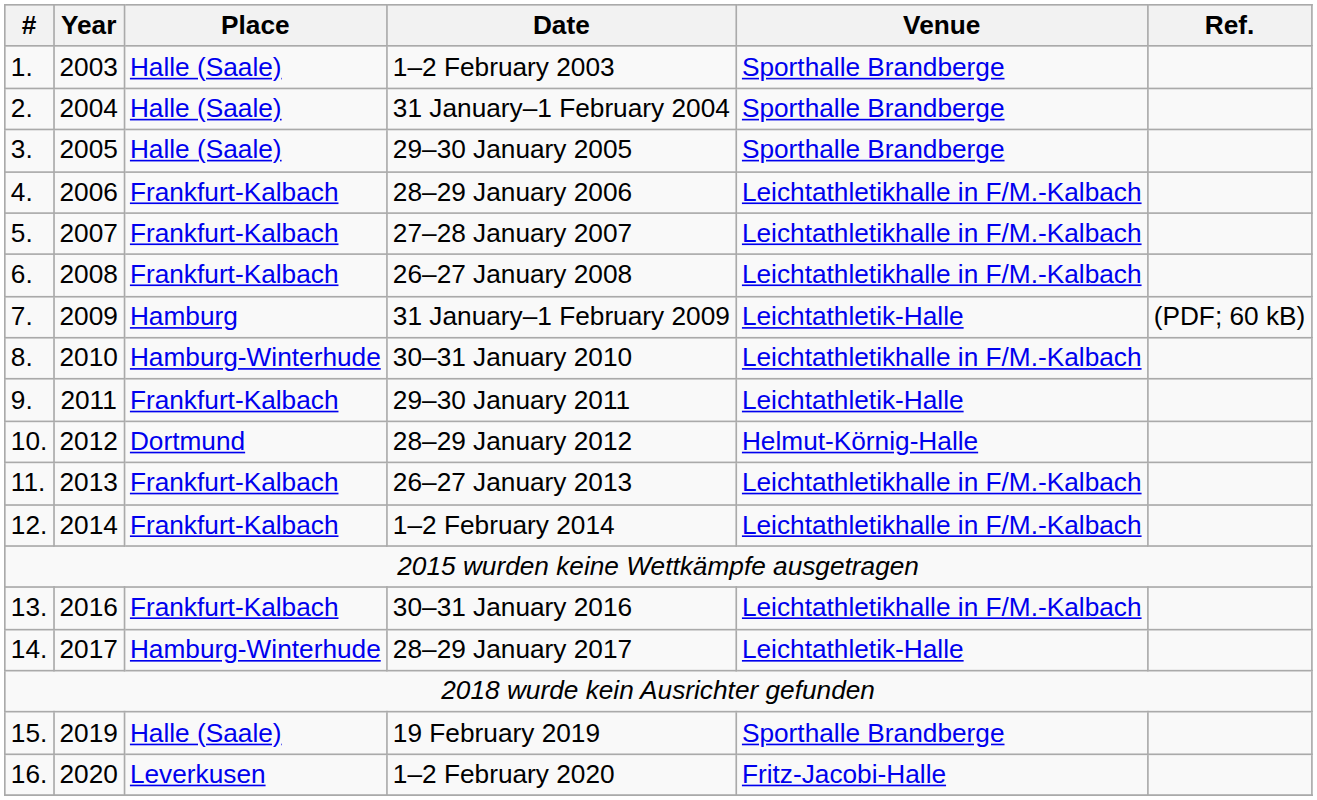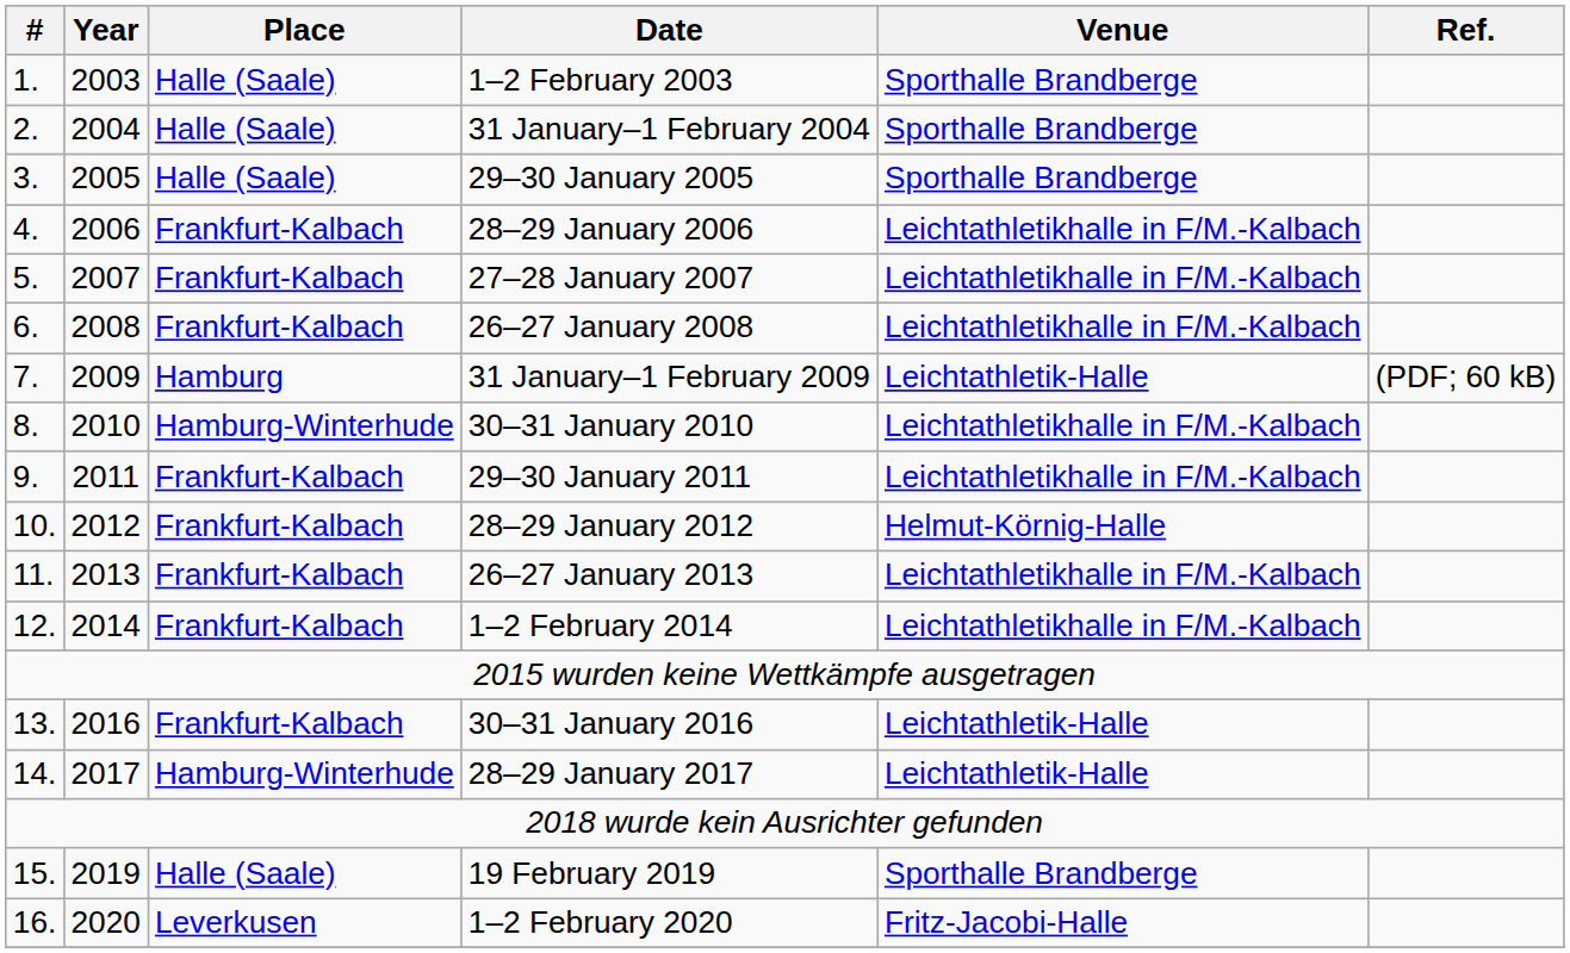 <table class="wikitable zebra mw-datatable">
 <tr>
 <th>#</th>
 <th>Year</th>
 <th>Place</th>
 <th>Date</th>
 <th>Venue</th>
 <th>Ref.</th>
 </tr>
 <tr>
 <td>1.</td>
 <td style="text-align:center">2003</td>
 <td><a href='#'>Halle (Saale)</a></td>
 <td>1–2 February 2003</td>
 <td><a href='#'>Sporthalle Brandberge</a></td>
 <td> </td>
 </tr>
 <tr>
 <td>2.</td>
 <td style="text-align:center">2004</td>
 <td><a href='#'>Halle (Saale)</a></td>
 <td>31 January–1 February 2004</td>
 <td><a href='#'>Sporthalle Brandberge</a></td>
 <td> </td>
 </tr>
 <tr>
 <td>3.</td>
 <td style="text-align:center">2005</td>
 <td><a href='#'>Halle (Saale)</a></td>
 <td>29–30 January 2005</td>
 <td><a href='#'>Sporthalle Brandberge</a></td>
 <td> </td>
 </tr>
 <tr>
 <td>4.</td>
 <td style="text-align:center">2006</td>
 <td><a href='#'>Frankfurt-Kalbach</a></td>
 <td>28–29 January 2006</td>
 <td><a href='#'>Leichtathletikhalle in F/M.-Kalbach</a></td>
 <td> </td>
 </tr>
 <tr>
 <td>5.</td>
 <td style="text-align:center">2007</td>
 <td><a href='#'>Frankfurt-Kalbach</a></td>
 <td>27–28 January 2007</td>
 <td><a href='#'>Leichtathletikhalle in F/M.-Kalbach</a></td>
 <td></td>
 </tr>
 <tr>
 <td>6.</td>
 <td style="text-align:center">2008</td>
 <td><a href='#'>Frankfurt-Kalbach</a></td>
 <td>26–27 January 2008</td>
 <td><a href='#'>Leichtathletikhalle in F/M.-Kalbach</a></td>
 <td> </td>
 </tr>
 <tr>
 <td>7.</td>
 <td style="text-align:center">2009</td>
 <td><a href='#'>Hamburg</a></td>
 <td>31 January–1 February 2009</td>
 <td><a href='#'>Leichtathletik-Halle</a></td>
 <td>  (PDF; 60 kB)</td>
 </tr>
 <tr>
 <td>8.</td>
 <td style="text-align:center">2010</td>
 <td><a href='#'>Hamburg-Winterhude</a></td>
 <td>30–31 January 2010</td>
 <td><a href='#'>Leichtathletikhalle in F/M.-Kalbach</a></td>
 <td> </td>
 </tr>
 <tr>
 <td>9.</td>
 <td style="text-align:center">2011</td>
 <td><a href='#'>Frankfurt-Kalbach</a></td>
 <td>29–30 January 2011</td>
-<td><a href='#'>Leichtathletik-Halle</a></td>
+<td><a href='#'>Leichtathletikhalle in F/M.-Kalbach</a></td>
 <td></td>
 </tr>
 <tr>
 <td>10.</td>
 <td style="text-align:center">2012</td>
-<td><a href='#'>Dortmund</a></td>
+<td><a href='#'>Frankfurt-Kalbach</a></td>
 <td>28–29 January 2012</td>
 <td><a href='#'>Helmut-Körnig-Halle</a></td>
 <td> </td>
 </tr>
 <tr>
 <td>11.</td>
 <td style="text-align:center">2013</td>
 <td><a href='#'>Frankfurt-Kalbach</a></td>
 <td>26–27 January 2013</td>
 <td><a href='#'>Leichtathletikhalle in F/M.-Kalbach</a></td>
 <td> </td>
 </tr>
 <tr>
 <td>12.</td>
 <td style="text-align:center">2014</td>
 <td><a href='#'>Frankfurt-Kalbach</a></td>
 <td>1–2 February 2014</td>
 <td><a href='#'>Leichtathletikhalle in F/M.-Kalbach</a></td>
 <td></td>
 </tr>
 <tr>
 <td style="text-align:center" colspan="6"><em>2015 wurden keine Wettkämpfe ausgetragen</em></td>
 </tr>
 <tr>
 <td>13.</td>
 <td style="text-align:center">2016</td>
 <td><a href='#'>Frankfurt-Kalbach</a></td>
 <td>30–31 January 2016</td>
-<td><a href='#'>Leichtathletikhalle in F/M.-Kalbach</a></td>
+<td><a href='#'>Leichtathletik-Halle</a></td>
 <td> </td>
 </tr>
 <tr>
 <td>14.</td>
 <td style="text-align:center">2017</td>
 <td><a href='#'>Hamburg-Winterhude</a></td>
 <td>28–29 January 2017</td>
 <td><a href='#'>Leichtathletik-Halle</a></td>
 <td> </td>
 </tr>
 <tr>
 <td style="text-align:center" colspan="6"><em>2018 wurde kein Ausrichter gefunden</em></td>
 </tr>
 <tr>
 <td>15.</td>
 <td style="text-align:center">2019</td>
 <td><a href='#'>Halle (Saale)</a></td>
 <td>19 February 2019</td>
 <td><a href='#'>Sporthalle Brandberge</a></td>
 <td> </td>
 </tr>
 <tr>
 <td>16.</td>
 <td style="text-align:center">2020</td>
 <td><a href='#'>Leverkusen</a></td>
 <td>1–2 February 2020</td>
 <td><a href='#'>Fritz-Jacobi-Halle</a></td>
 <td></td>
 </tr>
 <tr>
 </tr>
 </table>
